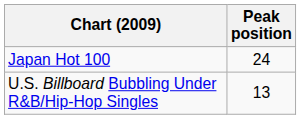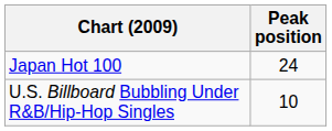 <table class="wikitable">
 <tr>
 <th width="220">Chart (2009)</th>
 <th>Peak<br>position</th>
 </tr>
 <tr>
 <td><a href='#'>Japan Hot 100</a></td>
 <td align="center">24</td>
 </tr>
 <tr>
 <td>U.S. <em>Billboard</em> <a href='#'>Bubbling Under R&B/Hip-Hop Singles</a></td>
-<td align="center">13</td>
+<td align="center">10</td>
 </tr>
 </table>
